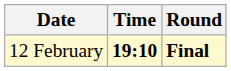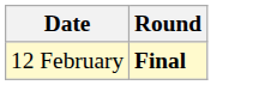 <table class="wikitable">
 <tr>
 <th>Date</th>
-<th>Time</th>
 <th>Round</th>
 </tr>
 <tr style=background:lemonchiffon>
 <td>12 February</td>
-<td><strong>19:10</strong></td>
 <td><strong>Final</strong></td>
 </tr>
 </table>
